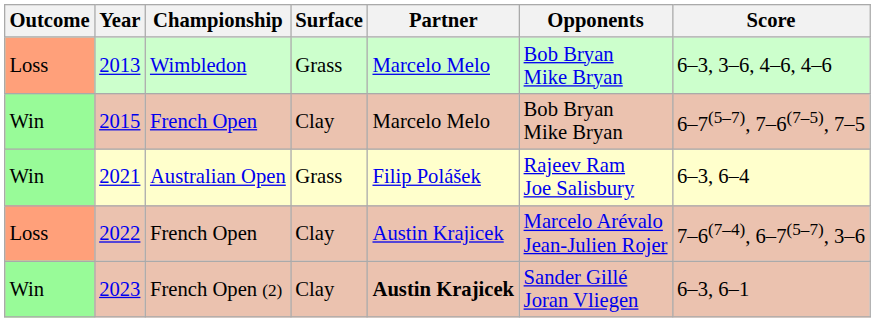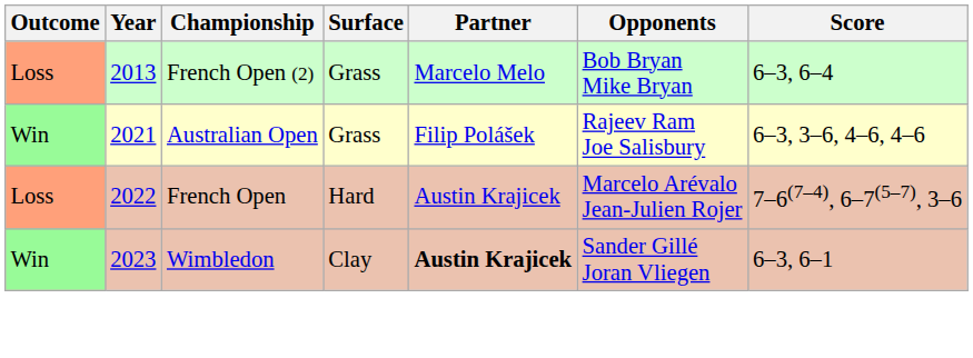 <table class="sortable wikitable">
 <tr>
 <th>Outcome</th>
 <th>Year</th>
 <th>Championship</th>
 <th>Surface</th>
 <th>Partner</th>
 <th>Opponents</th>
 <th class="unsortable">Score</th>
 </tr>
 <tr bgcolor=CCFFCC>
 <td style="background:#ffa07a;">Loss</td>
 <td><a href='#'>2013</a></td>
-<td><a href='#'>Wimbledon</a></td>
+<td>French Open <small>(2)</small></td>
 <td>Grass</td>
 <td> <a href='#'>Marcelo Melo</a></td>
 <td> <a href='#'>Bob Bryan</a><br> <a href='#'>Mike Bryan</a></td>
-<td>6–3, 3–6, 4–6, 4–6</td>
-</tr>
-<tr style="background:#ebc2af;">
-<td style="background:#98fb98;">Win</td>
-<td><a href='#'>2015</a></td>
-<td><a href='#'>French Open</a></td>
-<td>Clay</td>
-<td> Marcelo Melo</td>
-<td> Bob Bryan<br> Mike Bryan</td>
-<td>6–7<sup>(5–7)</sup>, 7–6<sup>(7–5)</sup>, 7–5</td>
+<td>6–3, 6–4</td>
 </tr>
 <tr bgcolor=FFFFCC>
 <td style="background:#98fb98;">Win</td>
 <td><a href='#'>2021</a></td>
 <td><a href='#'>Australian Open</a></td>
 <td>Grass</td>
 <td> <a href='#'>Filip Polášek</a></td>
 <td> <a href='#'>Rajeev Ram</a><br> <a href='#'>Joe Salisbury</a></td>
-<td>6–3, 6–4</td>
+<td>6–3, 3–6, 4–6, 4–6</td>
 </tr>
 <tr style="background:#ebc2af;">
 <td style="background:#ffa07a;">Loss</td>
 <td><a href='#'>2022</a></td>
 <td>French Open</td>
-<td>Clay</td>
+<td>Hard</td>
 <td> <a href='#'>Austin Krajicek</a></td>
 <td> <a href='#'>Marcelo Arévalo</a><br> <a href='#'>Jean-Julien Rojer</a></td>
 <td>7–6<sup>(7–4)</sup>, 6–7<sup>(5–7)</sup>, 3–6</td>
 </tr>
 <tr style="background:#ebc2af;">
 <td bgcolor=98FB98>Win</td>
 <td><a href='#'>2023</a></td>
-<td>French Open <small>(2)</small></td>
+<td><a href='#'>Wimbledon</a></td>
 <td>Clay</td>
 <td><strong> Austin Krajicek</strong></td>
 <td> <a href='#'>Sander Gillé</a><br> <a href='#'>Joran Vliegen</a></td>
 <td>6–3, 6–1</td>
 </tr>
 </table>
